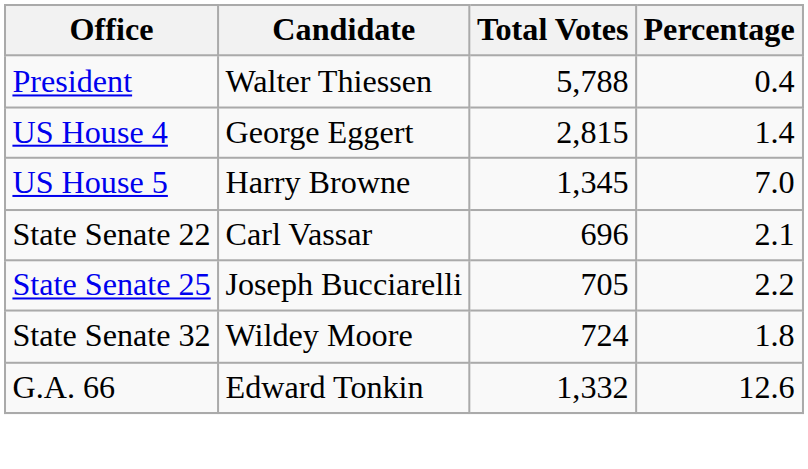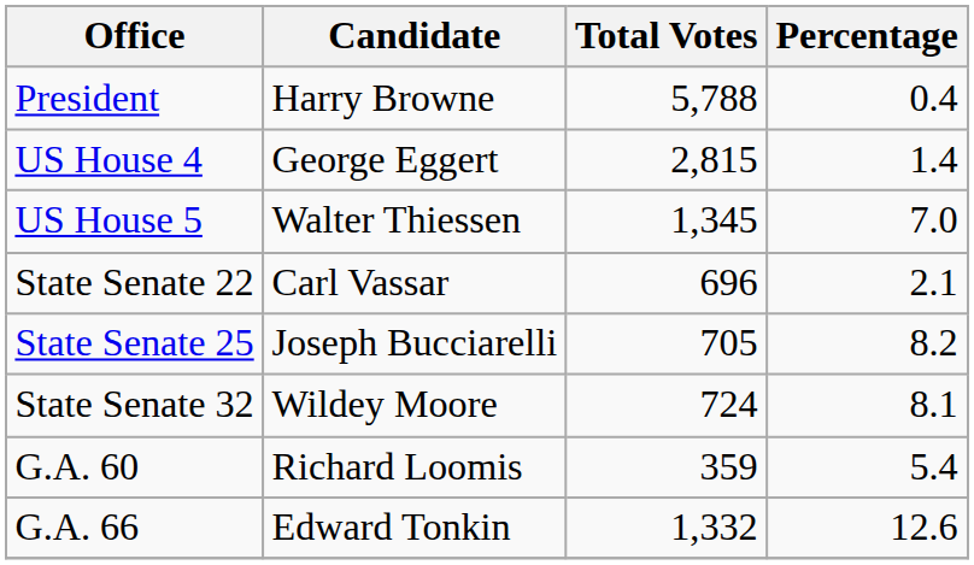 <table class="wikitable">
 <tr>
 <th>Office</th>
 <th>Candidate</th>
 <th>Total Votes</th>
 <th>Percentage</th>
 </tr>
 <tr>
 <td><a href='#'>President</a></td>
-<td>Walter Thiessen</td>
+<td>Harry Browne</td>
 <td align=right>5,788</td>
 <td align=right>0.4</td>
 </tr>
 <tr>
 <td><a href='#'>US House 4</a></td>
 <td>George Eggert</td>
 <td align=right>2,815</td>
 <td align=right>1.4</td>
 </tr>
 <tr>
 <td><a href='#'>US House 5</a></td>
-<td>Harry Browne</td>
+<td>Walter Thiessen</td>
 <td align=right>1,345</td>
 <td align=right>7.0</td>
 </tr>
 <tr>
 <td>State Senate 22</td>
 <td>Carl Vassar</td>
 <td align=right>696</td>
 <td align=right>2.1</td>
 </tr>
 <tr>
 <td><a href='#'>State Senate 25</a></td>
 <td>Joseph Bucciarelli</td>
 <td align=right>705</td>
-<td align=right>2.2</td>
+<td align=right>8.2</td>
 </tr>
 <tr>
 <td>State Senate 32</td>
 <td>Wildey Moore</td>
 <td align=right>724</td>
-<td align=right>1.8</td>
+<td align=right>8.1</td>
+</tr>
+<tr>
+<td>G.A. 60</td>
+<td>Richard Loomis</td>
+<td align=right>359</td>
+<td align=right>5.4</td>
 </tr>
 <tr>
 <td>G.A. 66</td>
 <td>Edward Tonkin</td>
 <td align=right>1,332</td>
 <td align=right>12.6</td>
 </tr>
 <tr>
 </tr>
 </table>
